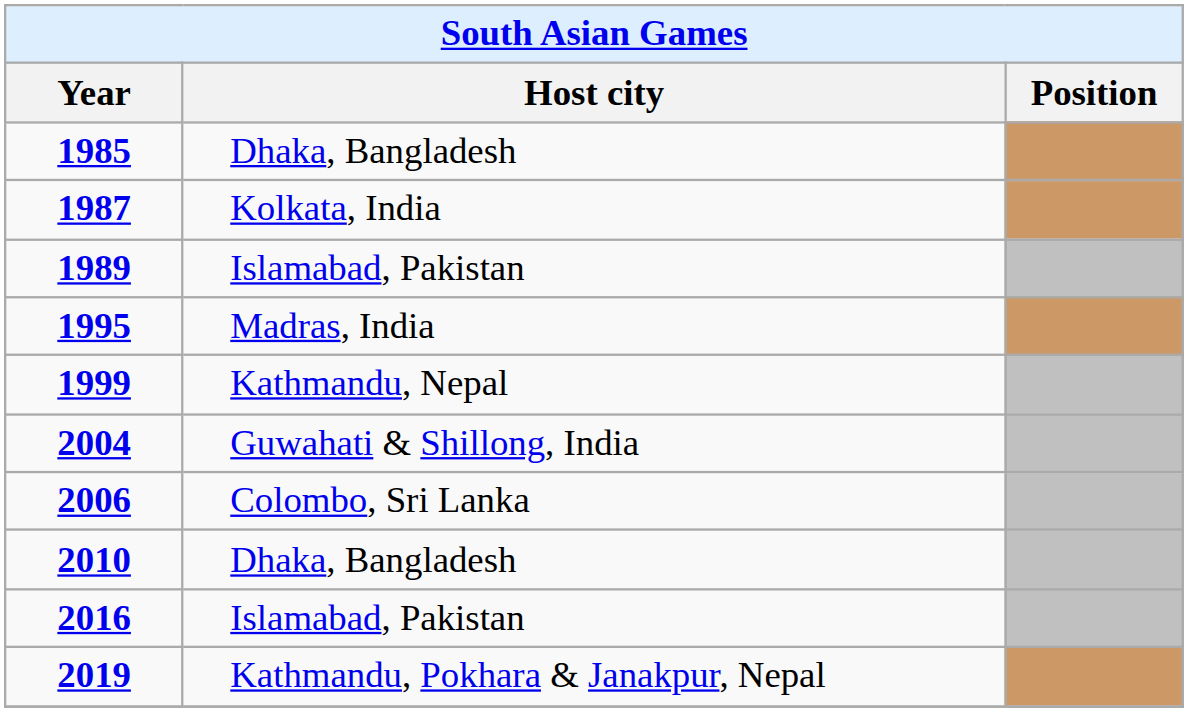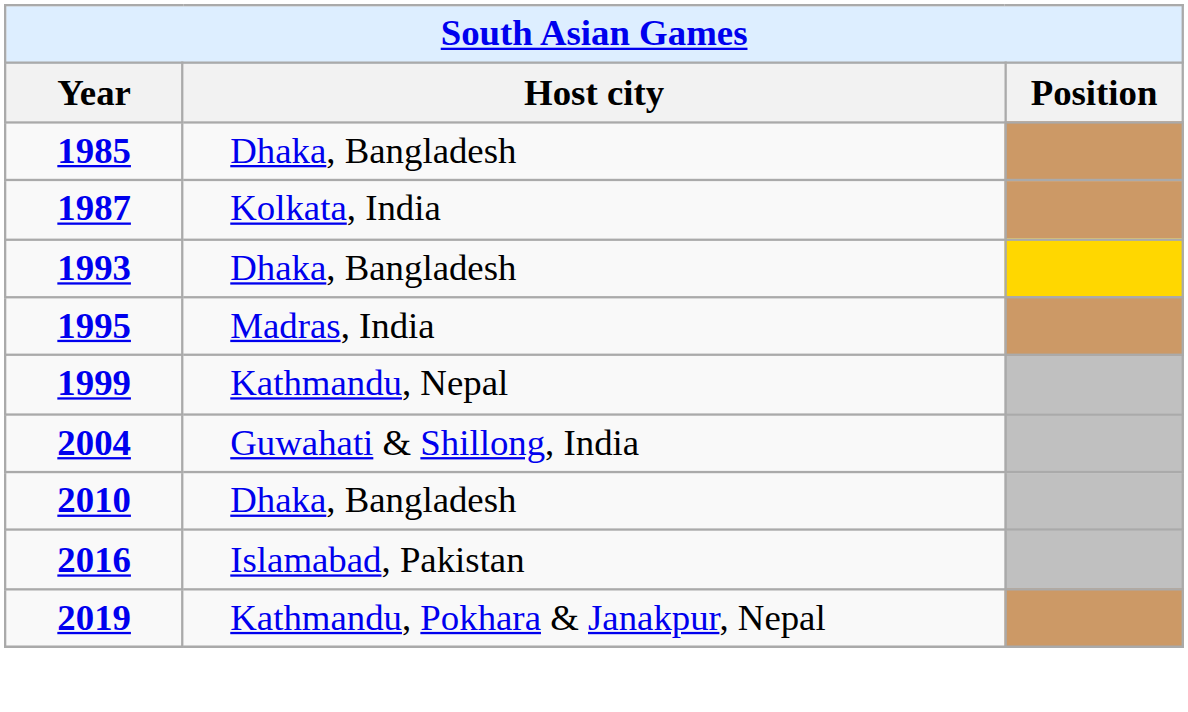 <table class="wikitable" style="text-align: center;">
 <tr>
 <th colspan=3 style="background-color: #ddeeff;"><a href='#'>South Asian Games</a></th>
 </tr>
 <tr>
 <th style="width: 70px;">Year</th>
 <th style="width: 350px;">Host city</th>
 <th style="width: 70px;">Position</th>
 </tr>
 <tr>
 <td><strong><a href='#'>1985</a></strong></td>
 <td style="text-align: left; padding-left: 20px;"> <a href='#'>Dhaka</a>, Bangladesh</td>
 <td style="background-color: #cc9966"></td>
 </tr>
 <tr>
 <td><strong><a href='#'>1987</a></strong></td>
 <td style="text-align: left; padding-left: 20px; border: "> <a href='#'>Kolkata</a>, India</td>
 <td style="background-color: #cc9966"></td>
 </tr>
 <tr>
-<td><strong><a href='#'>1989</a></strong></td>
-<td style="text-align: left; padding-left: 20px;"> <a href='#'>Islamabad</a>, Pakistan</td>
-<td style="background-color: silver"></td>
+<td><strong><a href='#'>1993</a></strong></td>
+<td style="text-align: left; padding-left: 20px;"> <a href='#'>Dhaka</a>, Bangladesh</td>
+<td style="background-color: gold"></td>
 </tr>
 <tr>
 <td><strong><a href='#'>1995</a></strong></td>
 <td style="text-align: left; padding-left: 20px; border: "> <a href='#'>Madras</a>, India</td>
 <td style="background-color: #cc9966"></td>
 </tr>
 <tr>
 <td><strong><a href='#'>1999</a></strong></td>
 <td style="text-align: left; padding-left: 20px;"> <a href='#'>Kathmandu</a>, Nepal</td>
 <td style="background-color: silver"></td>
 </tr>
 <tr>
 <td><strong><a href='#'>2004</a></strong></td>
 <td style="text-align: left; padding-left: 20px; border: "> <a href='#'>Guwahati</a> & <a href='#'>Shillong</a>, India</td>
-<td style="background-color: silver"></td>
-</tr>
-<tr>
-<td><strong><a href='#'>2006</a></strong></td>
-<td style="text-align: left; padding-left: 20px;"> <a href='#'>Colombo</a>, Sri Lanka</td>
 <td style="background-color: silver"></td>
 </tr>
 <tr>
 <td><strong><a href='#'>2010</a></strong></td>
 <td style="text-align: left; padding-left: 20px;"> <a href='#'>Dhaka</a>, Bangladesh</td>
 <td style="background-color: silver"></td>
 </tr>
 <tr>
 <td><strong><a href='#'>2016</a></strong></td>
 <td style="text-align: left; padding-left: 20px;"> <a href='#'>Islamabad</a>, Pakistan</td>
 <td style="background-color: silver"></td>
 </tr>
 <tr>
 <td><strong><a href='#'>2019</a></strong></td>
 <td style="text-align: left; padding-left: 20px;"> <a href='#'>Kathmandu</a>, <a href='#'>Pokhara</a> & <a href='#'>Janakpur</a>, Nepal</td>
 <td style="background-color: #cc9966"></td>
 </tr>
 <tr>
 </tr>
 </table>
